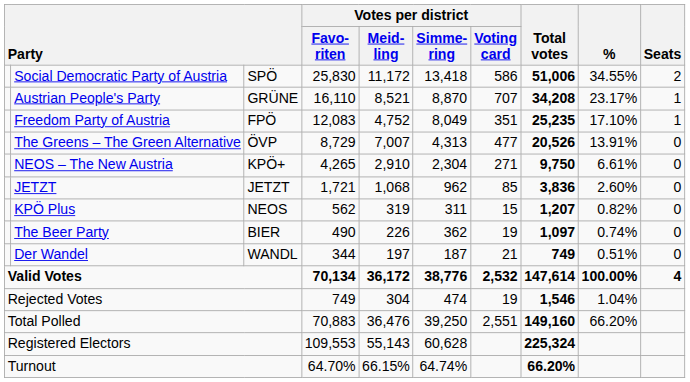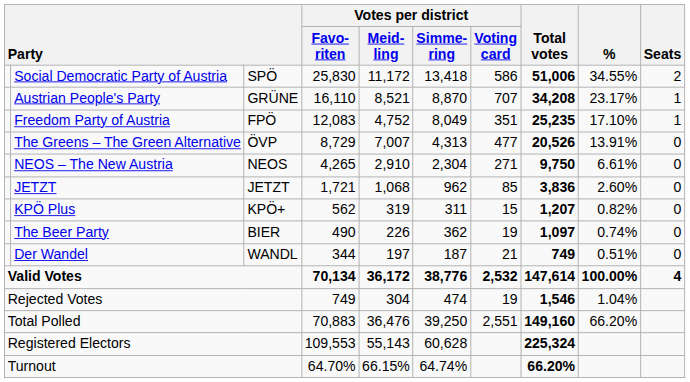 <table class="wikitable" border="1" style="text-align:right;">
 <tr>
 <th style="text-align:left;" valign=bottom rowspan=2 colspan=3>Party</th>
 <th colspan=4>Votes per district</th>
 <th align=center valign=bottom rowspan=2 width="50">Total<br>votes</th>
 <th align=center valign=bottom rowspan=2 width="50">%</th>
 <th align=center valign=bottom rowspan=2>Seats</th>
 </tr>
 <tr>
 <th align=center valign=bottom width="50"><a href='#'>Favo-<br>riten</a></th>
 <th align=center valign=bottom width="50"><a href='#'>Meid-<br>ling</a></th>
 <th align=center valign=bottom width="50"><a href='#'>Simme-<br>ring</a></th>
 <th align=center valign=bottom width="50"><a href='#'>Voting<br>card</a></th>
 </tr>
 <tr>
 <td></td>
 <td align=left><a href='#'>Social Democratic Party of Austria</a></td>
 <td align=left>SPÖ</td>
 <td>25,830</td>
 <td>11,172</td>
 <td>13,418</td>
 <td>586</td>
 <td><strong>51,006</strong></td>
 <td>34.55%</td>
 <td>2</td>
 </tr>
 <tr>
 <td></td>
 <td align=left><a href='#'>Austrian People's Party</a></td>
 <td align=left>GRÜNE</td>
 <td>16,110</td>
 <td>8,521</td>
 <td>8,870</td>
 <td>707</td>
 <td><strong>34,208</strong></td>
 <td>23.17%</td>
 <td>1</td>
 </tr>
 <tr>
 <td></td>
 <td align=left><a href='#'>Freedom Party of Austria</a></td>
 <td align=left>FPÖ</td>
 <td>12,083</td>
 <td>4,752</td>
 <td>8,049</td>
 <td>351</td>
 <td><strong>25,235</strong></td>
 <td>17.10%</td>
 <td>1</td>
 </tr>
 <tr>
 <td></td>
 <td align=left style="white-space: nowrap;"><a href='#'>The Greens – The Green Alternative</a></td>
 <td align=left>ÖVP</td>
 <td>8,729</td>
 <td>7,007</td>
 <td>4,313</td>
 <td>477</td>
 <td><strong>20,526</strong></td>
 <td>13.91%</td>
 <td>0</td>
 </tr>
 <tr>
 <td></td>
 <td align=left><a href='#'>NEOS – The New Austria</a></td>
-<td align=left>KPÖ+</td>
+<td align=left>NEOS</td>
 <td>4,265</td>
 <td>2,910</td>
 <td>2,304</td>
 <td>271</td>
 <td><strong>9,750</strong></td>
 <td>6.61%</td>
 <td>0</td>
 </tr>
 <tr>
 <td></td>
 <td align=left><a href='#'>JETZT</a></td>
 <td align=left>JETZT</td>
 <td>1,721</td>
 <td>1,068</td>
 <td>962</td>
 <td>85</td>
 <td><strong>3,836</strong></td>
 <td>2.60%</td>
 <td>0</td>
 </tr>
 <tr>
 <td></td>
 <td align=left><a href='#'>KPÖ Plus</a></td>
-<td align=left>NEOS</td>
+<td align=left>KPÖ+</td>
 <td>562</td>
 <td>319</td>
 <td>311</td>
 <td>15</td>
 <td><strong>1,207</strong></td>
 <td>0.82%</td>
 <td>0</td>
 </tr>
 <tr>
 <td></td>
 <td align=left><a href='#'>The Beer Party</a></td>
 <td align=left>BIER</td>
 <td>490</td>
 <td>226</td>
 <td>362</td>
 <td>19</td>
 <td><strong>1,097</strong></td>
 <td>0.74%</td>
 <td>0</td>
 </tr>
 <tr>
 <td></td>
 <td align=left><a href='#'>Der Wandel</a></td>
 <td align=left>WANDL</td>
 <td>344</td>
 <td>197</td>
 <td>187</td>
 <td>21</td>
 <td><strong>749</strong></td>
 <td>0.51%</td>
 <td>0</td>
 </tr>
 <tr style="font-weight:bold">
 <td align=left colspan=3>Valid Votes</td>
 <td>70,134</td>
 <td>36,172</td>
 <td>38,776</td>
 <td>2,532</td>
 <td>147,614</td>
 <td>100.00%</td>
 <td>4</td>
 </tr>
 <tr>
 <td align=left colspan=3>Rejected Votes</td>
 <td>749</td>
 <td>304</td>
 <td>474</td>
 <td>19</td>
 <td><strong>1,546</strong></td>
 <td>1.04%</td>
 <td></td>
 </tr>
 <tr>
 <td align=left colspan=3>Total Polled</td>
 <td>70,883</td>
 <td>36,476</td>
 <td>39,250</td>
 <td>2,551</td>
 <td><strong>149,160</strong></td>
 <td>66.20%</td>
 <td></td>
 </tr>
 <tr>
 <td align=left colspan=3>Registered Electors</td>
 <td>109,553</td>
 <td>55,143</td>
 <td>60,628</td>
 <td></td>
 <td><strong>225,324</strong></td>
 <td></td>
 <td></td>
 </tr>
 <tr>
 <td align=left colspan=3>Turnout</td>
 <td>64.70%</td>
 <td>66.15%</td>
 <td>64.74%</td>
 <td></td>
 <td><strong>66.20%</strong></td>
 <td></td>
 <td></td>
 </tr>
 </table>
